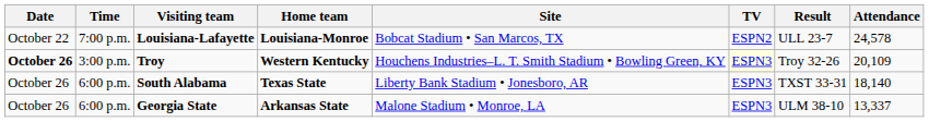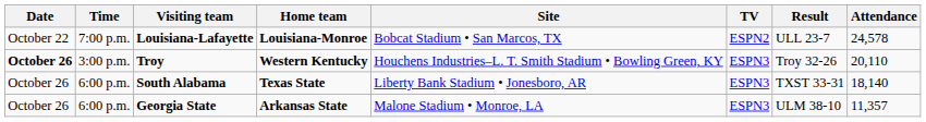 <table class="wikitable" style="font-size:95%;">
 <tr>
 <th>Date</th>
 <th>Time</th>
 <th>Visiting team</th>
 <th>Home team</th>
 <th>Site</th>
 <th>TV</th>
 <th>Result</th>
 <th>Attendance</th>
 </tr>
 <tr>
 <td>October 22</td>
 <td>7:00 p.m.</td>
 <td><strong>Louisiana-Lafayette</strong></td>
 <td><strong>Louisiana-Monroe</strong></td>
 <td><a href='#'>Bobcat Stadium</a> • <a href='#'>San Marcos, TX</a></td>
 <td><a href='#'>ESPN2</a></td>
 <td>ULL 23-7</td>
 <td>24,578</td>
 </tr>
 <tr>
 <td><strong>October 26</strong></td>
 <td>3:00 p.m.</td>
 <td><strong>Troy</strong></td>
 <td><strong>Western Kentucky</strong></td>
 <td><a href='#'>Houchens Industries–L. T. Smith Stadium</a> • <a href='#'>Bowling Green, KY</a></td>
-<td style="background: lightyellow;"><a href='#'>ESPN3</a></td>
+<td><a href='#'>ESPN3</a></td>
 <td>Troy 32-26</td>
-<td>20,109</td>
+<td>20,110</td>
 </tr>
 <tr>
 <td>October 26</td>
 <td>6:00 p.m.</td>
 <td><strong>South Alabama</strong></td>
 <td><strong>Texas State</strong></td>
 <td><a href='#'>Liberty Bank Stadium</a> • <a href='#'>Jonesboro, AR</a></td>
 <td><a href='#'>ESPN3</a></td>
 <td>TXST 33-31</td>
 <td>18,140</td>
 </tr>
 <tr>
 <td>October 26</td>
 <td>6:00 p.m.</td>
 <td><strong>Georgia State</strong></td>
 <td><strong>Arkansas State</strong></td>
 <td><a href='#'>Malone Stadium</a> • <a href='#'>Monroe, LA</a></td>
 <td><a href='#'>ESPN3</a></td>
 <td>ULM 38-10</td>
-<td>13,337</td>
+<td>11,357</td>
 </tr>
 </table>
